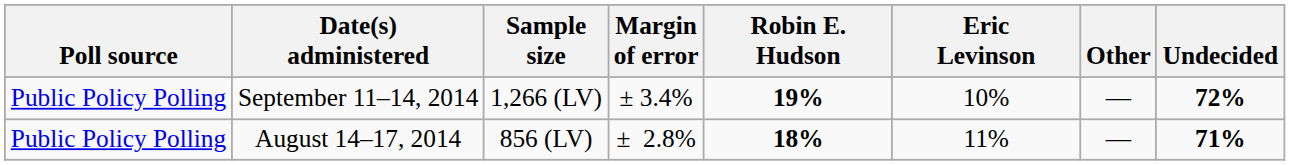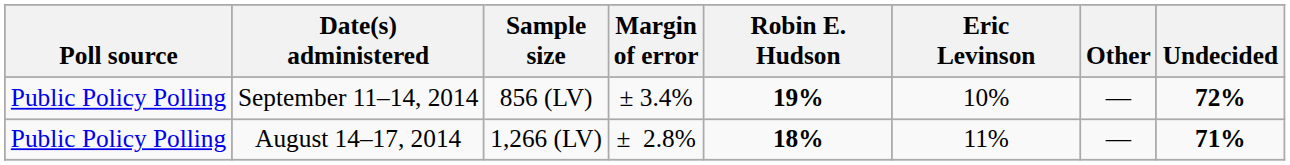 <table class="wikitable" style="font-size:90%;text-align:center;">
 <tr valign=bottom>
 <th>Poll source</th>
 <th>Date(s)<br>administered</th>
 <th>Sample<br>size</th>
 <th>Margin<br>of error</th>
 <th style="width:100px;">Robin E.<br>Hudson</th>
 <th style="width:100px;">Eric<br>Levinson</th>
 <th>Other</th>
 <th>Undecided</th>
 </tr>
 <tr>
 <td style="text-align:left;"><a href='#'>Public Policy Polling</a></td>
 <td>September 11–14, 2014</td>
-<td>1,266 (LV)</td>
+<td>856 (LV)</td>
 <td>± 3.4%</td>
 <td><strong>19%</strong></td>
 <td>10%</td>
 <td>—</td>
 <td><strong>72%</strong></td>
 </tr>
 <tr>
 <td style="text-align:left;"><a href='#'>Public Policy Polling</a></td>
 <td>August 14–17, 2014</td>
-<td>856 (LV)</td>
+<td>1,266 (LV)</td>
 <td>±  2.8%</td>
 <td><strong>18%</strong></td>
 <td>11%</td>
 <td>—</td>
 <td><strong>71%</strong></td>
 </tr>
 </table>
